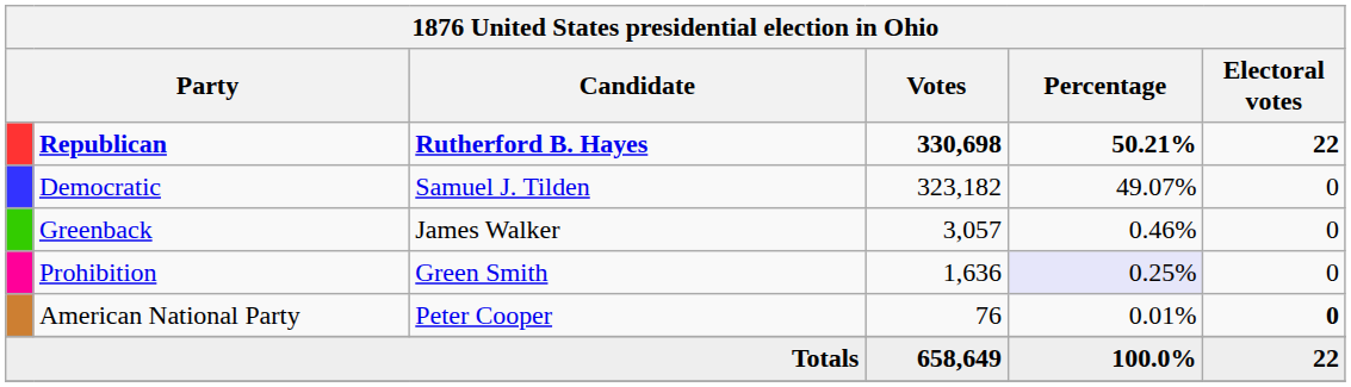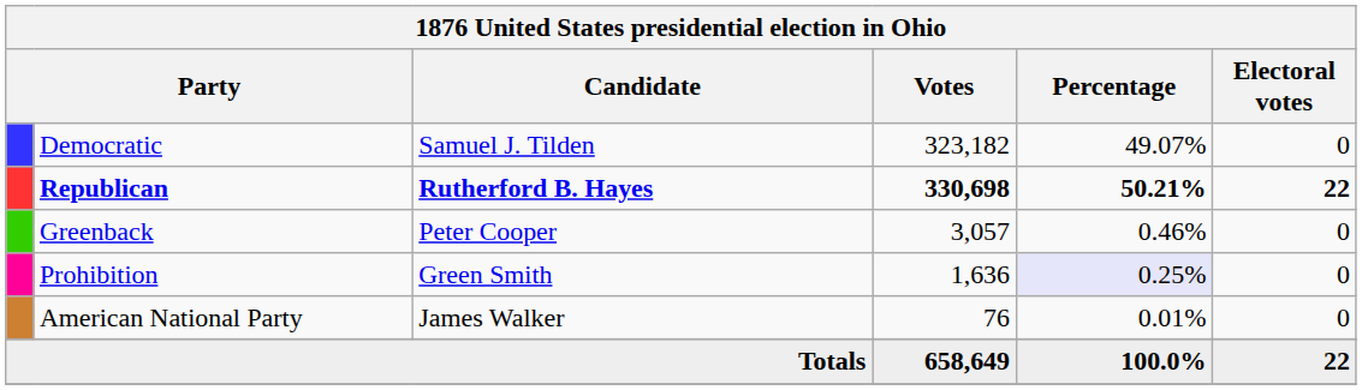 <table class="wikitable" style="font-size: 95%;">
 <tr>
 <th colspan="6">1876 United States presidential election in Ohio</th>
 </tr>
 <tr>
 <th colspan="2" style="width: 15em">Party</th>
 <th style="width: 17em">Candidate</th>
 <th style="width: 5em">Votes</th>
 <th style="width: 7em">Percentage</th>
 <th style="width: 5em">Electoral votes</th>
 </tr>
 <tr>
+<th style="background-color:#3333FF; width: 3px"></th>
+<td style="width: 130px"><a href='#'>Democratic</a></td>
+<td><a href='#'>Samuel J. Tilden</a></td>
+<td align="right">323,182</td>
+<td align="right">49.07%</td>
+<td align="right">0</td>
+</tr>
+<tr>
 <th style="background-color:#FF3333; width: 3px"></th>
 <td style="width: 130px"><strong><a href='#'>Republican</a></strong></td>
 <td><strong><a href='#'>Rutherford B. Hayes</a></strong></td>
 <td align="right"><strong>330,698</strong></td>
 <td align="right"><strong>50.21%</strong></td>
 <td align="right"><strong>22</strong></td>
 </tr>
 <tr>
-<th style="background-color:#3333FF; width: 3px"></th>
-<td style="width: 130px"><a href='#'>Democratic</a></td>
-<td><a href='#'>Samuel J. Tilden</a></td>
-<td align="right">323,182</td>
-<td align="right">49.07%</td>
-<td align="right">0</td>
-</tr>
-<tr>
 <th style="background-color:#3c0; width: 3px"></th>
 <td style="width: 130px"><a href='#'>Greenback</a></td>
-<td>James Walker</td>
+<td><a href='#'>Peter Cooper</a></td>
 <td align="right">3,057</td>
 <td align="right">0.46%</td>
 <td align="right">0</td>
 </tr>
 <tr>
 <th style="background-color:#f09; width: 3px"></th>
 <td style="width: 130px"><a href='#'>Prohibition</a></td>
 <td><a href='#'>Green Smith</a></td>
 <td align="right">1,636</td>
 <td align="right" style="background: lavender;">0.25%</td>
 <td align="right">0</td>
 </tr>
 <tr>
 <th style="background-color:#CD7F32; width: 3px"></th>
 <td style="width: 130px">American National Party</td>
-<td><a href='#'>Peter Cooper</a></td>
+<td>James Walker</td>
 <td align="right">76</td>
 <td align="right">0.01%</td>
-<td align="right"><strong>0</strong></td>
+<td align="right">0</td>
 </tr>
 <tr>
 </tr>
 <tr bgcolor="#EEEEEE">
 <td colspan="3" align="right"><strong>Totals</strong></td>
 <td align="right"><strong>658,649</strong></td>
 <td align="right"><strong>100.0%</strong></td>
 <td align="right"><strong>22</strong></td>
 </tr>
 <tr>
 </tr>
 </table>
